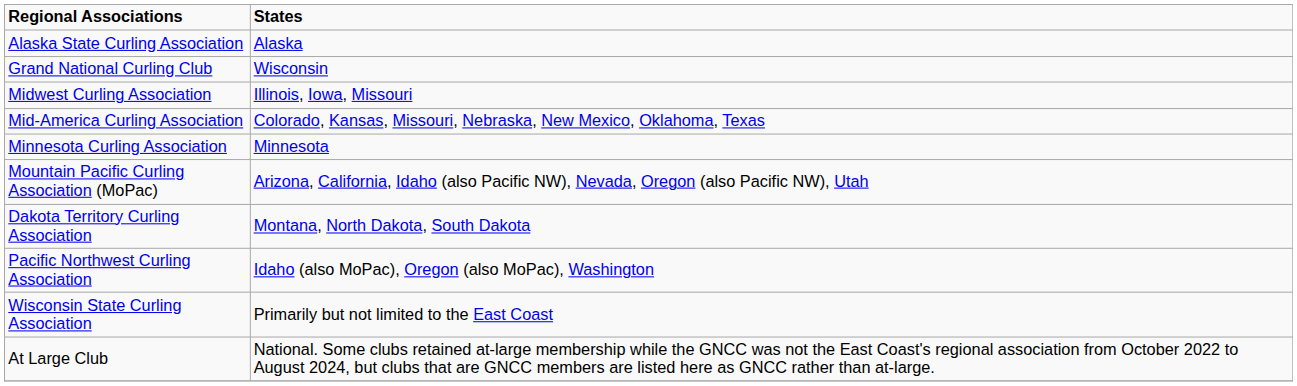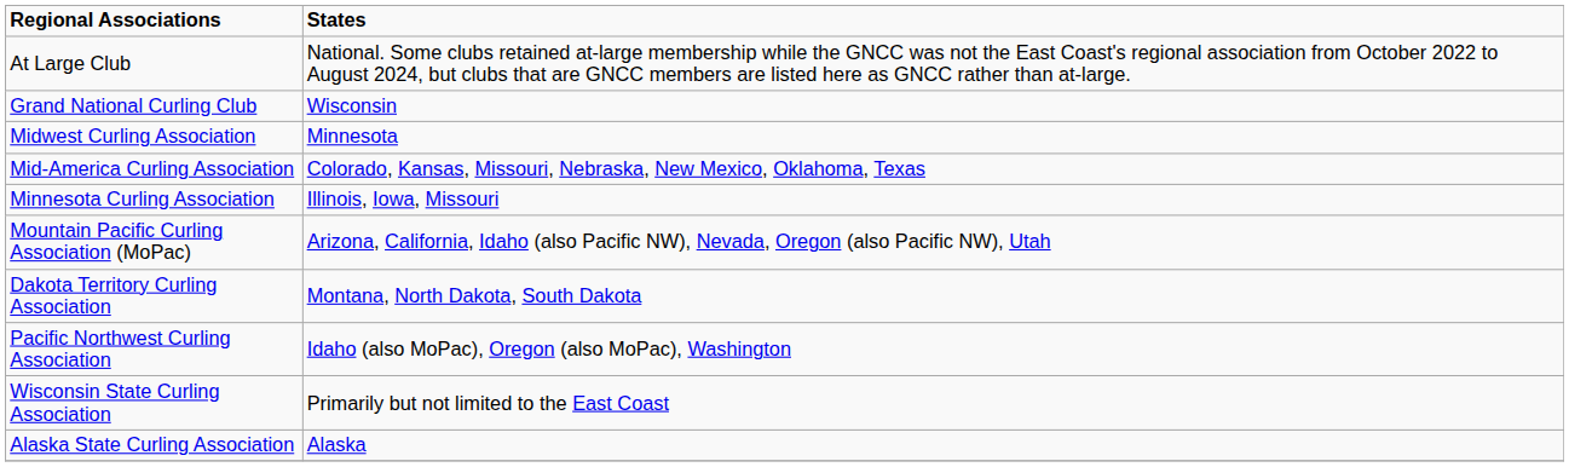 <table class="wikitable" style="margin:auto;">
 <tr>
 <td><strong>Regional Associations</strong></td>
 <td><strong>States</strong></td>
 </tr>
 <tr>
-<td><a href='#'>Alaska State Curling Association</a></td>
-<td><a href='#'>Alaska</a></td>
+<td>At Large Club</td>
+<td>National. Some clubs retained at-large membership while the GNCC was not the East Coast's regional association from October 2022 to August 2024, but clubs that are GNCC members are listed here as GNCC rather than at-large.</td>
 </tr>
 <tr>
 <td><a href='#'>Grand National Curling Club</a></td>
 <td><a href='#'>Wisconsin</a></td>
 </tr>
 <tr>
 <td><a href='#'>Midwest Curling Association</a></td>
-<td><a href='#'>Illinois</a>, <a href='#'>Iowa</a>, <a href='#'>Missouri</a></td>
+<td><a href='#'>Minnesota</a></td>
 </tr>
 <tr>
 <td><a href='#'>Mid-America Curling Association</a></td>
 <td><a href='#'>Colorado</a>, <a href='#'>Kansas</a>, <a href='#'>Missouri</a>, <a href='#'>Nebraska</a>, <a href='#'>New Mexico</a>, <a href='#'>Oklahoma</a>, <a href='#'>Texas</a></td>
 </tr>
 <tr>
 <td><a href='#'>Minnesota Curling Association</a></td>
-<td><a href='#'>Minnesota</a></td>
+<td><a href='#'>Illinois</a>, <a href='#'>Iowa</a>, <a href='#'>Missouri</a></td>
 </tr>
 <tr>
 <td><a href='#'>Mountain Pacific Curling Association</a> (MoPac)</td>
 <td><a href='#'>Arizona</a>, <a href='#'>California</a>, <a href='#'>Idaho</a> (also Pacific NW), <a href='#'>Nevada</a>, <a href='#'>Oregon</a> (also Pacific NW), <a href='#'>Utah</a></td>
 </tr>
 <tr>
 <td><a href='#'>Dakota Territory Curling Association</a></td>
 <td><a href='#'>Montana</a>, <a href='#'>North Dakota</a>, <a href='#'>South Dakota</a></td>
 </tr>
 <tr>
 <td><a href='#'>Pacific Northwest Curling Association</a></td>
 <td><a href='#'>Idaho</a> (also MoPac), <a href='#'>Oregon</a> (also MoPac), <a href='#'>Washington</a></td>
 </tr>
 <tr>
 <td><a href='#'>Wisconsin State Curling Association</a></td>
 <td>Primarily but not limited to the <a href='#'>East Coast</a></td>
 </tr>
 <tr>
-<td>At Large Club</td>
-<td>National. Some clubs retained at-large membership while the GNCC was not the East Coast's regional association from October 2022 to August 2024, but clubs that are GNCC members are listed here as GNCC rather than at-large.</td>
+<td><a href='#'>Alaska State Curling Association</a></td>
+<td><a href='#'>Alaska</a></td>
 </tr>
 <tr>
 </tr>
 </table>
